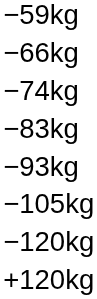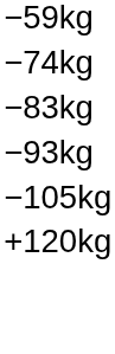 <table>
 <tr>
 <td>−59kg</td>
-<td></td>
-<td></td>
-<td></td>
-</tr>
-<tr>
-<td>−66kg</td>
 <td></td>
 <td></td>
 <td></td>
 </tr>
 <tr>
 <td>−74kg</td>
 <td></td>
 <td></td>
 <td></td>
 </tr>
 <tr>
 <td>−83kg</td>
 <td></td>
 <td></td>
 <td></td>
 </tr>
 <tr>
 <td>−93kg</td>
 <td></td>
 <td></td>
 <td></td>
 </tr>
 <tr>
 <td>−105kg</td>
 <td></td>
 <td></td>
 <td></td>
 </tr>
 <tr>
-<td>−120kg</td>
-<td></td>
-<td></td>
-<td></td>
-</tr>
-<tr>
 <td>+120kg</td>
 <td></td>
 <td></td>
 <td></td>
 </tr>
 </table>
